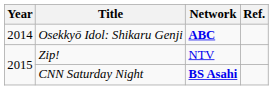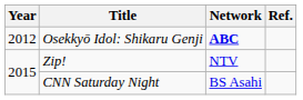 <table class="wikitable">
 <tr>
 <th>Year</th>
 <th>Title</th>
 <th>Network</th>
 <th>Ref.</th>
 </tr>
 <tr>
-<td>2014</td>
+<td>2012</td>
 <td><em>Osekkyō Idol: Shikaru Genji</em></td>
 <td><strong><a href='#'>ABC</a></strong></td>
 <td></td>
 </tr>
 <tr>
 <td rowspan="2">2015</td>
 <td><em>Zip!</em></td>
 <td><a href='#'>NTV</a></td>
 <td></td>
 </tr>
 <tr>
 <td><em>CNN Saturday Night</em></td>
-<td><strong><a href='#'>BS Asahi</a></strong></td>
+<td><a href='#'>BS Asahi</a></td>
 <td></td>
 </tr>
 </table>
